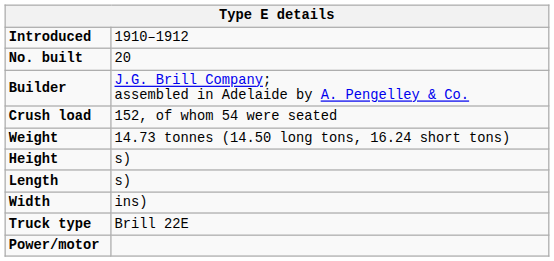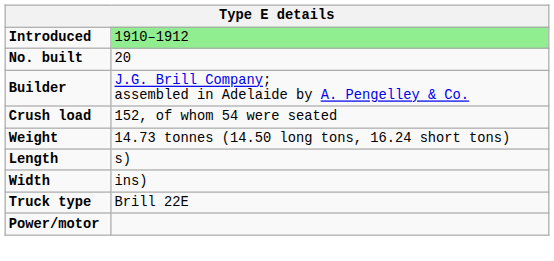 <table class="wikitable floatleft mw-collapsible mw-collapsed" border= "1" style= "width:35%; font-size: 86%; float:left; margin-left:1em; margin-right:3em; margin-bottom:2em">
 <tr>
 <th colspan="2"><strong>Type E details</strong></th>
 </tr>
 <tr>
 <td><strong>Introduced</strong></td>
-<td>1910–1912</td>
+<td style="background: lightgreen;">1910–1912</td>
 </tr>
 <tr>
 <td><strong>No. built</strong></td>
 <td>20</td>
 </tr>
 <tr>
 <td><strong>Builder</strong></td>
 <td><a href='#'>J.G. Brill Company</a>;<br> assembled in Adelaide by <a href='#'>A. Pengelley & Co.</a></td>
 </tr>
 <tr>
 <td><strong>Crush load</strong></td>
 <td>152, of whom 54 were seated</td>
 </tr>
 <tr>
 <td><strong>Weight</strong></td>
 <td>14.73 tonnes (14.50 long tons, 16.24 short tons)</td>
 </tr>
 <tr>
-<td><strong>Height</strong></td>
-<td>s)</td>
-</tr>
-<tr>
 <td><strong>Length</strong></td>
 <td>s)</td>
 </tr>
 <tr>
 <td><strong>Width</strong></td>
 <td>  ins)</td>
 </tr>
 <tr>
 <td><strong>Truck type</strong></td>
 <td>Brill 22E</td>
 </tr>
 <tr>
 <td><strong>Power/motor</strong></td>
 <td></td>
 </tr>
 </table>
